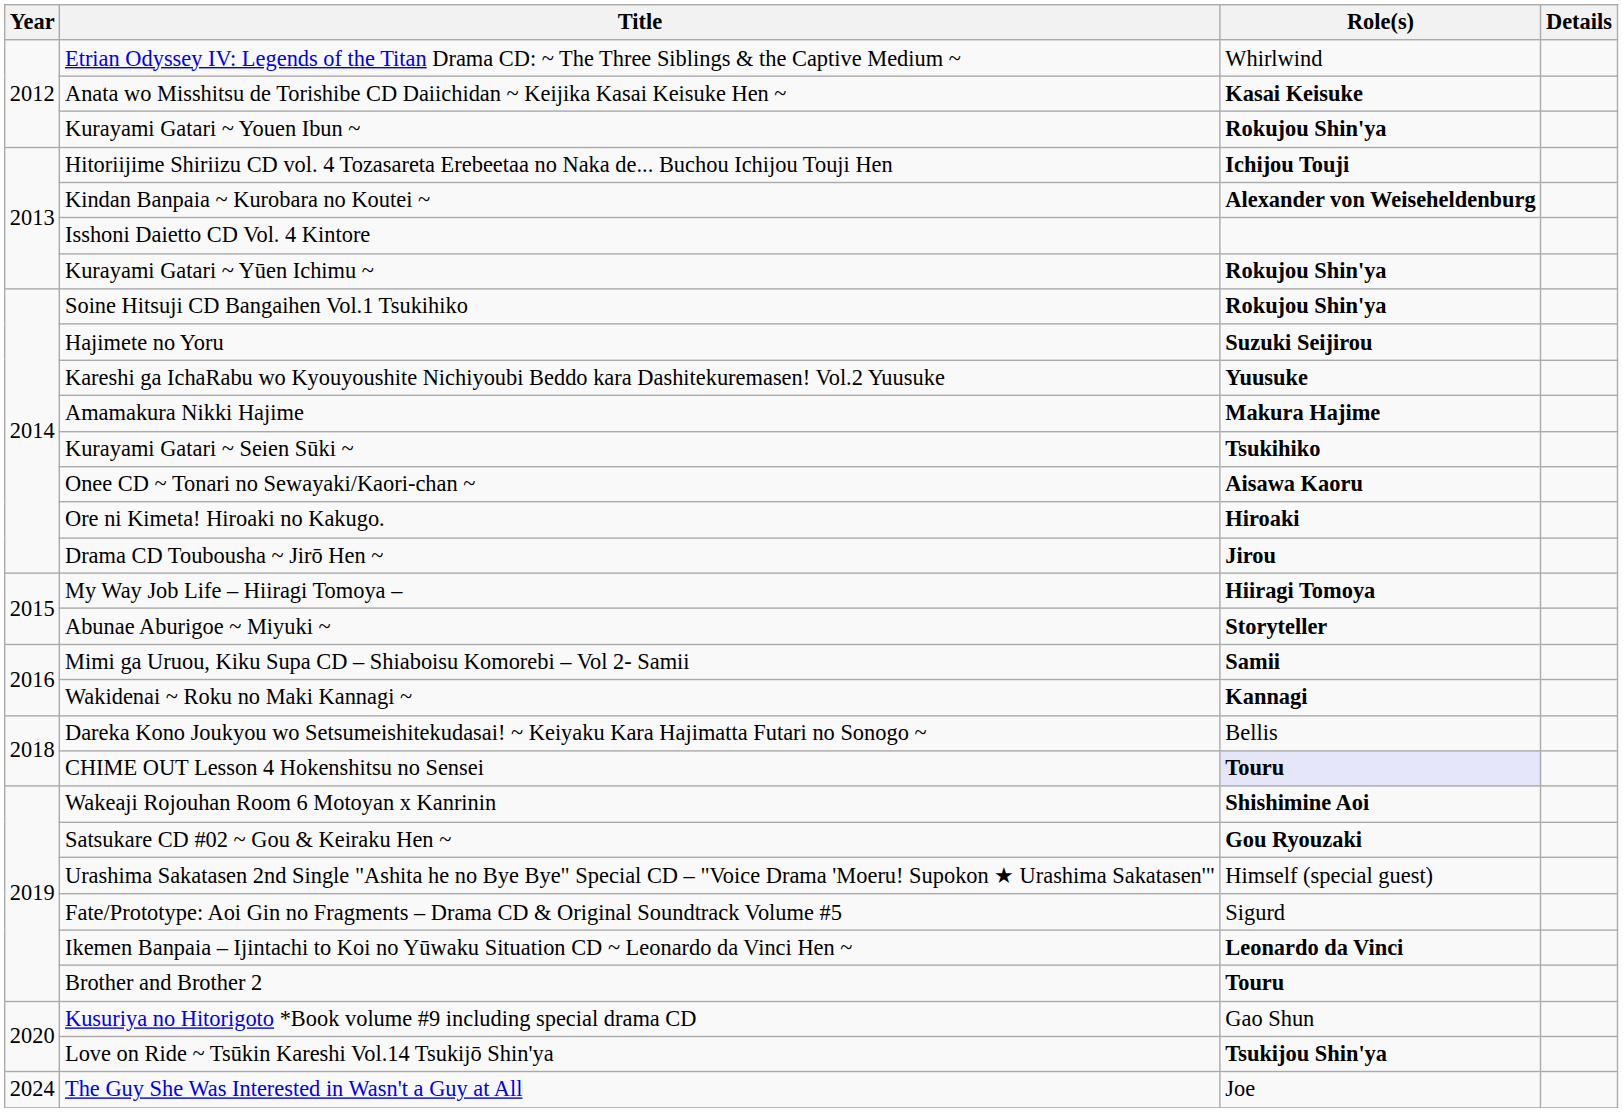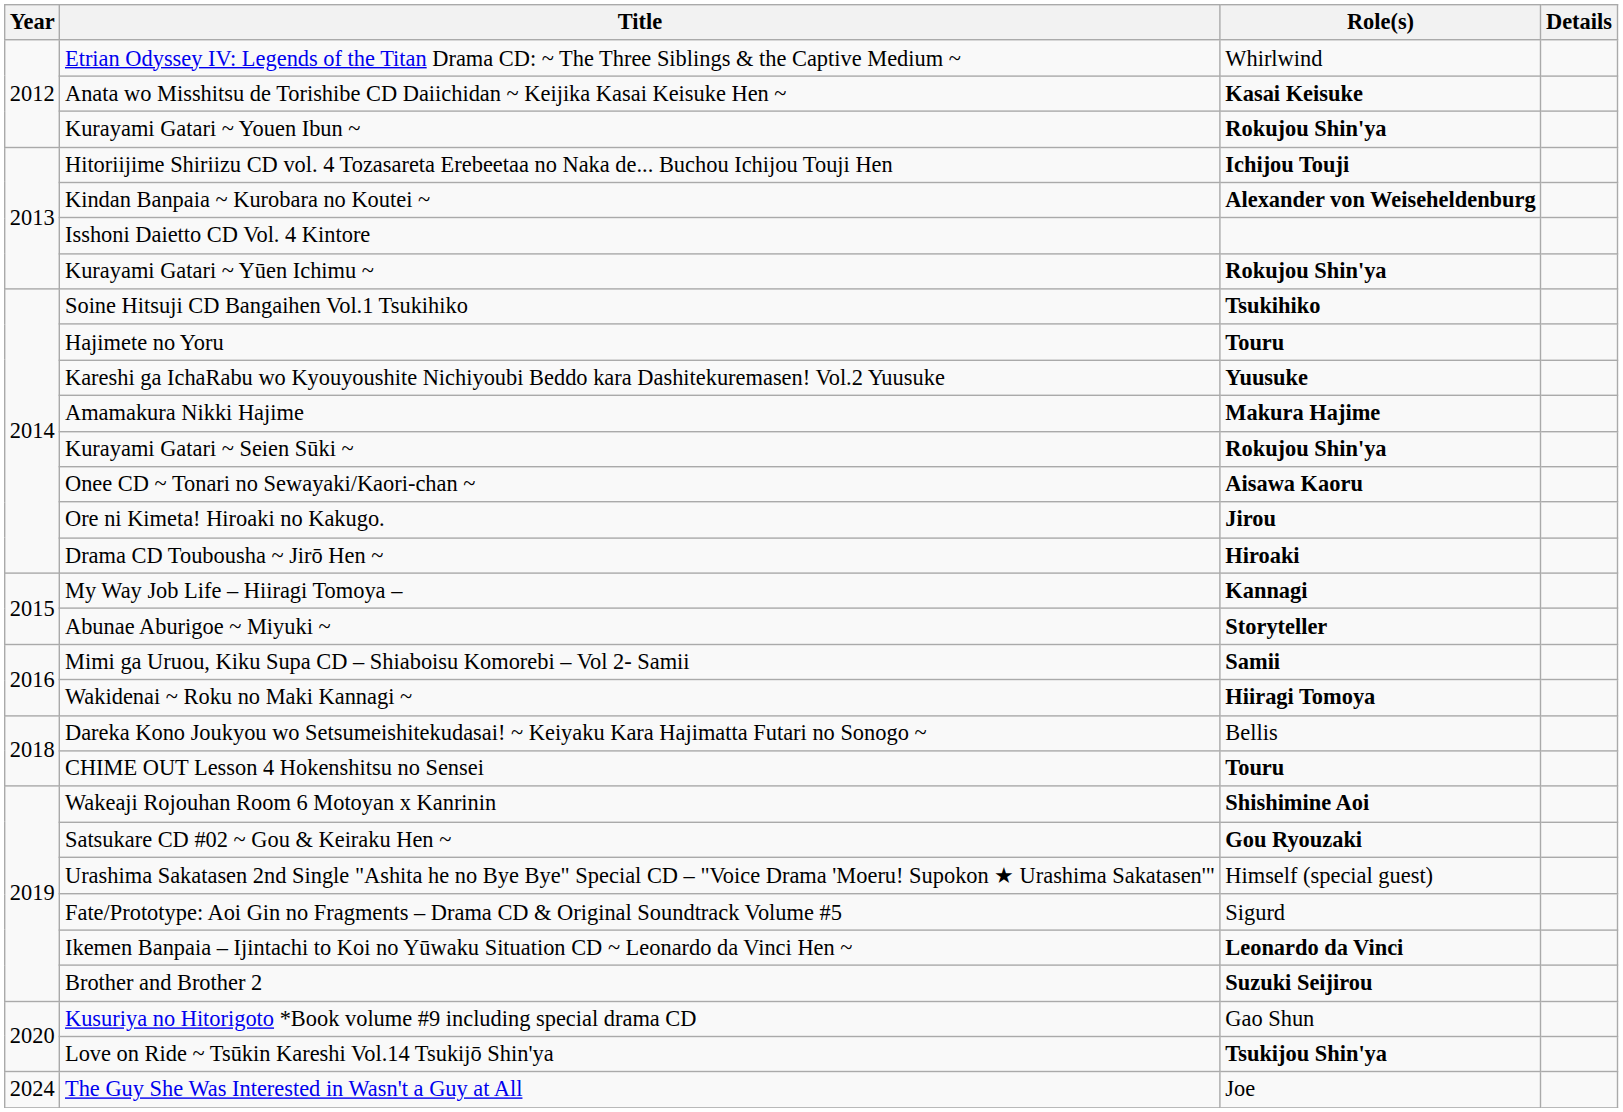 <table class="wikitable">
 <tr>
 <th>Year</th>
 <th>Title</th>
 <th>Role(s)</th>
 <th>Details</th>
 </tr>
 <tr>
 <td rowspan="3">2012</td>
 <td><a href='#'>Etrian Odyssey IV: Legends of the Titan</a> Drama CD: ~ The Three Siblings & the Captive Medium ~</td>
 <td>Whirlwind</td>
 <td></td>
 </tr>
 <tr>
 <td>Anata wo Misshitsu de Torishibe CD Daiichidan ~ Keijika Kasai Keisuke Hen ~</td>
 <td><strong>Kasai Keisuke</strong></td>
 <td></td>
 </tr>
 <tr>
 <td>Kurayami Gatari ~ Youen Ibun ~</td>
 <td><strong>Rokujou Shin'ya</strong></td>
 <td></td>
 </tr>
 <tr>
 <td rowspan="4">2013</td>
 <td>Hitoriijime Shiriizu CD vol. 4 Tozasareta Erebeetaa no Naka de... Buchou Ichijou Touji Hen</td>
 <td><strong>Ichijou Touji</strong></td>
 <td></td>
 </tr>
 <tr>
 <td>Kindan Banpaia ~ Kurobara no Koutei ~</td>
 <td><strong>Alexander von Weiseheldenburg</strong></td>
 <td></td>
 </tr>
 <tr>
 <td>Isshoni Daietto CD Vol. 4 Kintore</td>
 <td></td>
 <td></td>
 </tr>
 <tr>
 <td>Kurayami Gatari ~ Yūen Ichimu ~</td>
 <td><strong>Rokujou Shin'ya</strong></td>
 <td></td>
 </tr>
 <tr>
 <td rowspan="8">2014</td>
 <td>Soine Hitsuji CD Bangaihen Vol.1 Tsukihiko</td>
-<td><strong>Rokujou Shin'ya</strong></td>
+<td><strong>Tsukihiko</strong></td>
 <td></td>
 </tr>
 <tr>
 <td>Hajimete no Yoru</td>
-<td><strong>Suzuki Seijirou</strong></td>
+<td><strong>Touru</strong></td>
 <td></td>
 </tr>
 <tr>
 <td>Kareshi ga IchaRabu wo Kyouyoushite Nichiyoubi Beddo kara Dashitekuremasen! Vol.2 Yuusuke</td>
 <td><strong>Yuusuke</strong></td>
 <td></td>
 </tr>
 <tr>
 <td>Amamakura Nikki Hajime</td>
 <td><strong>Makura Hajime</strong></td>
 <td></td>
 </tr>
 <tr>
 <td>Kurayami Gatari ~ Seien Sūki ~</td>
-<td><strong>Tsukihiko</strong></td>
+<td><strong>Rokujou Shin'ya</strong></td>
 <td></td>
 </tr>
 <tr>
 <td>Onee CD ~ Tonari no Sewayaki/Kaori-chan ~</td>
 <td><strong>Aisawa Kaoru</strong></td>
 <td></td>
 </tr>
 <tr>
 <td>Ore ni Kimeta! Hiroaki no Kakugo.</td>
-<td><strong>Hiroaki</strong></td>
+<td><strong>Jirou</strong></td>
 <td></td>
 </tr>
 <tr>
 <td>Drama CD Toubousha ~ Jirō Hen ~</td>
-<td><strong>Jirou</strong></td>
+<td><strong>Hiroaki</strong></td>
 <td></td>
 </tr>
 <tr>
 <td rowspan="2">2015</td>
 <td>My Way Job Life – Hiiragi Tomoya –</td>
-<td><strong>Hiiragi Tomoya</strong></td>
+<td><strong>Kannagi</strong></td>
 <td></td>
 </tr>
 <tr>
 <td>Abunae Aburigoe ~ Miyuki ~</td>
 <td><strong>Storyteller</strong></td>
 <td></td>
 </tr>
 <tr>
 <td rowspan="2">2016</td>
 <td>Mimi ga Uruou, Kiku Supa CD – Shiaboisu Komorebi – Vol 2- Samii</td>
 <td><strong>Samii</strong></td>
 <td></td>
 </tr>
 <tr>
 <td>Wakidenai ~ Roku no Maki Kannagi ~</td>
-<td><strong>Kannagi</strong></td>
+<td><strong>Hiiragi Tomoya</strong></td>
 <td></td>
 </tr>
 <tr>
 <td rowspan="2">2018</td>
 <td>Dareka Kono Joukyou wo Setsumeishitekudasai! ~ Keiyaku Kara Hajimatta Futari no Sonogo ~</td>
 <td>Bellis</td>
 <td></td>
 </tr>
 <tr>
 <td>CHIME OUT Lesson 4 Hokenshitsu no Sensei</td>
-<td style="background: lavender;"><strong>Touru</strong></td>
+<td><strong>Touru</strong></td>
 <td></td>
 </tr>
 <tr>
 <td rowspan="6">2019</td>
 <td>Wakeaji Rojouhan Room 6 Motoyan x Kanrinin</td>
 <td><strong>Shishimine Aoi</strong></td>
 <td></td>
 </tr>
 <tr>
 <td>Satsukare CD #02 ~ Gou & Keiraku Hen ~</td>
 <td><strong>Gou Ryouzaki</strong></td>
 <td></td>
 </tr>
 <tr>
 <td>Urashima Sakatasen 2nd Single "Ashita he no Bye Bye" Special CD – "Voice Drama 'Moeru! Supokon ★ Urashima Sakatasen'"</td>
 <td>Himself (special guest)</td>
 <td></td>
 </tr>
 <tr>
 <td>Fate/Prototype: Aoi Gin no Fragments – Drama CD & Original Soundtrack Volume #5</td>
 <td>Sigurd</td>
 <td></td>
 </tr>
 <tr>
 <td>Ikemen Banpaia – Ijintachi to Koi no Yūwaku Situation CD ~ Leonardo da Vinci Hen ~</td>
 <td><strong>Leonardo da Vinci</strong></td>
 <td></td>
 </tr>
 <tr>
 <td>Brother and Brother 2</td>
-<td><strong>Touru</strong></td>
+<td><strong>Suzuki Seijirou</strong></td>
 <td></td>
 </tr>
 <tr>
 <td rowspan="2">2020</td>
 <td><a href='#'>Kusuriya no Hitorigoto</a> *Book volume #9 including special drama CD</td>
 <td>Gao Shun</td>
 <td></td>
 </tr>
 <tr>
 <td>Love on Ride ~ Tsūkin Kareshi Vol.14 Tsukijō Shin'ya</td>
 <td><strong>Tsukijou Shin'ya</strong></td>
 </tr>
 <tr>
 <td>2024</td>
 <td><a href='#'>The Guy She Was Interested in Wasn't a Guy at All</a></td>
 <td>Joe</td>
 <td></td>
 </tr>
 </table>
